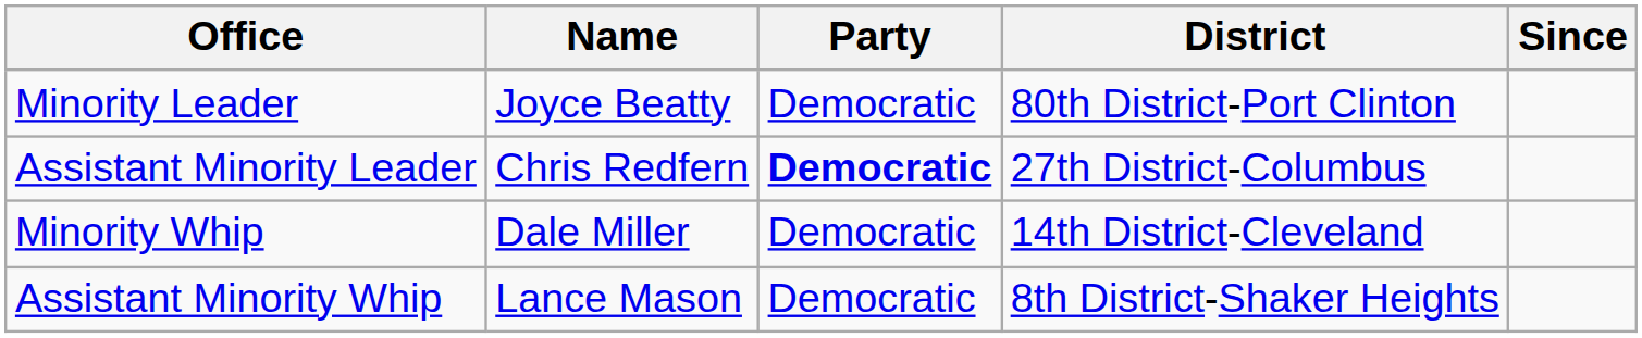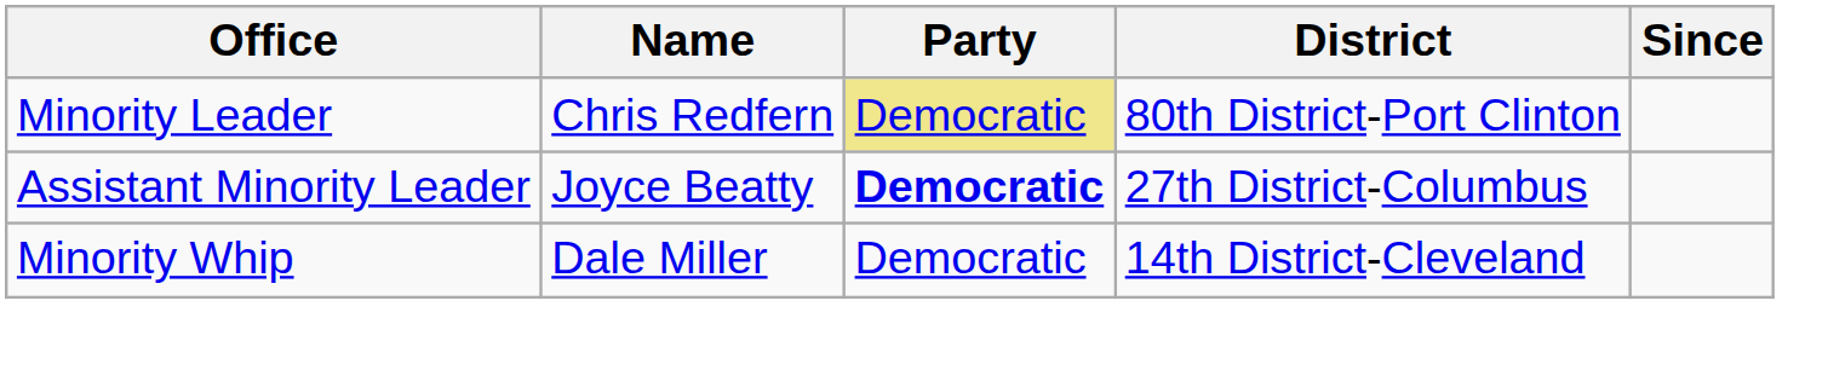 <table class="wikitable">
 <tr>
 <th>Office</th>
 <th>Name</th>
 <th>Party</th>
 <th>District</th>
 <th>Since</th>
 </tr>
 <tr>
 <td><a href='#'>Minority Leader</a></td>
-<td><a href='#'>Joyce Beatty</a></td>
-<td><a href='#'>Democratic</a></td>
+<td><a href='#'>Chris Redfern</a></td>
+<td style="background: khaki;"><a href='#'>Democratic</a></td>
 <td><a href='#'>80th District</a>-<a href='#'>Port Clinton</a></td>
 <td> </td>
 </tr>
 <tr>
 <td><a href='#'>Assistant Minority Leader</a></td>
-<td><a href='#'>Chris Redfern</a></td>
+<td><a href='#'>Joyce Beatty</a></td>
 <td><strong><a href='#'>Democratic</a></strong></td>
 <td><a href='#'>27th District</a>-<a href='#'>Columbus</a></td>
 <td> </td>
 </tr>
 <tr>
 <td><a href='#'>Minority Whip</a></td>
 <td><a href='#'>Dale Miller</a></td>
 <td><a href='#'>Democratic</a></td>
 <td><a href='#'>14th District</a>-<a href='#'>Cleveland</a></td>
 <td> </td>
 </tr>
-<tr>
-<td><a href='#'>Assistant Minority Whip</a></td>
-<td><a href='#'>Lance Mason</a></td>
-<td><a href='#'>Democratic</a></td>
-<td><a href='#'>8th District</a>-<a href='#'>Shaker Heights</a></td>
-<td> </td>
-</tr>
 </table>
